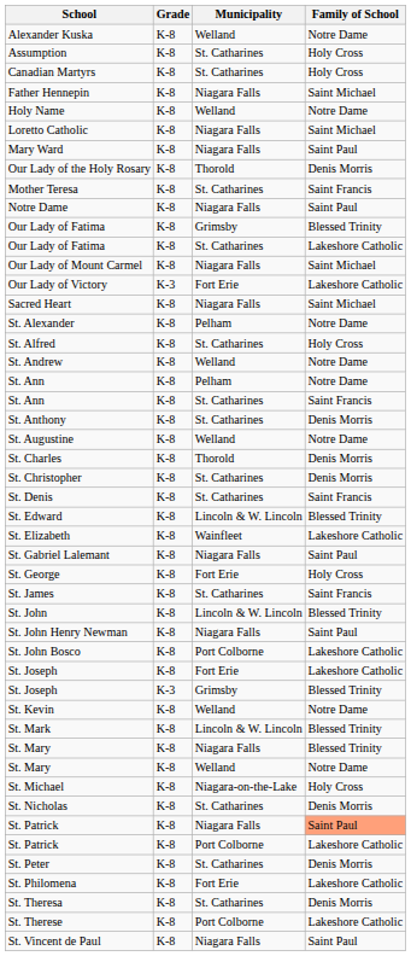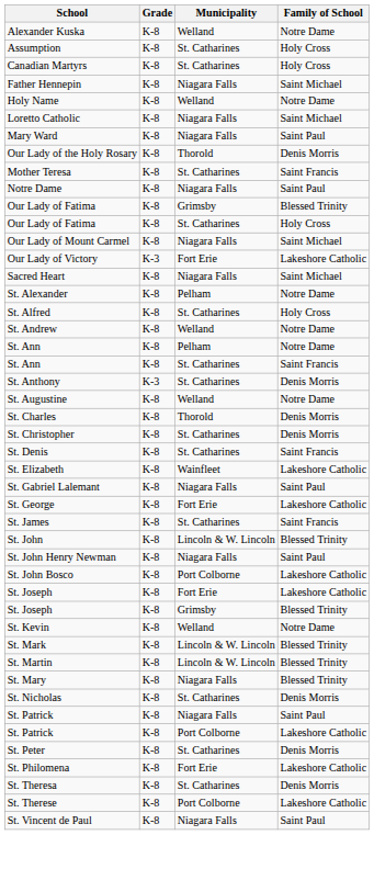 <table class="wikitable">
 <tr>
 <th>School</th>
 <th>Grade</th>
 <th>Municipality</th>
 <th>Family of School</th>
 </tr>
 <tr>
 <td>Alexander Kuska</td>
 <td>K-8</td>
 <td>Welland</td>
 <td>Notre Dame</td>
 </tr>
 <tr>
 <td>Assumption</td>
 <td>K-8</td>
 <td>St. Catharines</td>
 <td>Holy Cross</td>
 </tr>
 <tr>
 <td>Canadian Martyrs</td>
 <td>K-8</td>
 <td>St. Catharines</td>
 <td>Holy Cross</td>
 </tr>
 <tr>
 <td>Father Hennepin</td>
 <td>K-8</td>
 <td>Niagara Falls</td>
 <td>Saint Michael</td>
 </tr>
 <tr>
 <td>Holy Name</td>
 <td>K-8</td>
 <td>Welland</td>
 <td>Notre Dame</td>
 </tr>
 <tr>
 <td>Loretto Catholic</td>
 <td>K-8</td>
 <td>Niagara Falls</td>
 <td>Saint Michael</td>
 </tr>
 <tr>
 <td>Mary Ward</td>
 <td>K-8</td>
 <td>Niagara Falls</td>
 <td>Saint Paul</td>
 </tr>
 <tr>
 <td>Our Lady of the Holy Rosary</td>
 <td>K-8</td>
 <td>Thorold</td>
 <td>Denis Morris</td>
 </tr>
 <tr>
 <td>Mother Teresa</td>
 <td>K-8</td>
 <td>St. Catharines</td>
 <td>Saint Francis</td>
 </tr>
 <tr>
 <td>Notre Dame</td>
 <td>K-8</td>
 <td>Niagara Falls</td>
 <td>Saint Paul</td>
 </tr>
 <tr>
 <td>Our Lady of Fatima</td>
 <td>K-8</td>
 <td>Grimsby</td>
 <td>Blessed Trinity</td>
 </tr>
 <tr>
 <td>Our Lady of Fatima</td>
 <td>K-8</td>
 <td>St. Catharines</td>
-<td>Lakeshore Catholic</td>
+<td>Holy Cross</td>
 </tr>
 <tr>
 <td>Our Lady of Mount Carmel</td>
 <td>K-8</td>
 <td>Niagara Falls</td>
 <td>Saint Michael</td>
 </tr>
 <tr>
 <td>Our Lady of Victory</td>
 <td>K-3</td>
 <td>Fort Erie</td>
 <td>Lakeshore Catholic</td>
 </tr>
 <tr>
 <td>Sacred Heart</td>
 <td>K-8</td>
 <td>Niagara Falls</td>
 <td>Saint Michael</td>
 </tr>
 <tr>
 <td>St. Alexander</td>
 <td>K-8</td>
 <td>Pelham</td>
 <td>Notre Dame</td>
 </tr>
 <tr>
 <td>St. Alfred</td>
 <td>K-8</td>
 <td>St. Catharines</td>
 <td>Holy Cross</td>
 </tr>
 <tr>
 <td>St. Andrew</td>
 <td>K-8</td>
 <td>Welland</td>
 <td>Notre Dame</td>
 </tr>
 <tr>
 <td>St. Ann</td>
 <td>K-8</td>
 <td>Pelham</td>
 <td>Notre Dame</td>
 </tr>
 <tr>
 <td>St. Ann</td>
 <td>K-8</td>
 <td>St. Catharines</td>
 <td>Saint Francis</td>
 </tr>
 <tr>
 <td>St. Anthony</td>
-<td>K-8</td>
+<td>K-3</td>
 <td>St. Catharines</td>
 <td>Denis Morris</td>
 </tr>
 <tr>
 <td>St. Augustine</td>
 <td>K-8</td>
 <td>Welland</td>
 <td>Notre Dame</td>
 </tr>
 <tr>
 <td>St. Charles</td>
 <td>K-8</td>
 <td>Thorold</td>
 <td>Denis Morris</td>
 </tr>
 <tr>
 <td>St. Christopher</td>
 <td>K-8</td>
 <td>St. Catharines</td>
 <td>Denis Morris</td>
 </tr>
 <tr>
 <td>St. Denis</td>
 <td>K-8</td>
 <td>St. Catharines</td>
 <td>Saint Francis</td>
 </tr>
 <tr>
-<td>St. Edward</td>
-<td>K-8</td>
-<td>Lincoln & W. Lincoln</td>
-<td>Blessed Trinity</td>
-</tr>
-<tr>
 <td>St. Elizabeth</td>
 <td>K-8</td>
 <td>Wainfleet</td>
 <td>Lakeshore Catholic</td>
 </tr>
 <tr>
 <td>St. Gabriel Lalemant</td>
 <td>K-8</td>
 <td>Niagara Falls</td>
 <td>Saint Paul</td>
 </tr>
 <tr>
 <td>St. George</td>
 <td>K-8</td>
 <td>Fort Erie</td>
-<td>Holy Cross</td>
+<td>Lakeshore Catholic</td>
 </tr>
 <tr>
 <td>St. James</td>
 <td>K-8</td>
 <td>St. Catharines</td>
 <td>Saint Francis</td>
 </tr>
 <tr>
 <td>St. John</td>
 <td>K-8</td>
 <td>Lincoln & W. Lincoln</td>
 <td>Blessed Trinity</td>
 </tr>
 <tr>
 <td>St. John Henry Newman</td>
 <td>K-8</td>
 <td>Niagara Falls</td>
 <td>Saint Paul</td>
 </tr>
 <tr>
 <td>St. John Bosco</td>
 <td>K-8</td>
 <td>Port Colborne</td>
 <td>Lakeshore Catholic</td>
 </tr>
 <tr>
 <td>St. Joseph</td>
 <td>K-8</td>
 <td>Fort Erie</td>
 <td>Lakeshore Catholic</td>
 </tr>
 <tr>
 <td>St. Joseph</td>
-<td>K-3</td>
+<td>K-8</td>
 <td>Grimsby</td>
 <td>Blessed Trinity</td>
 </tr>
 <tr>
 <td>St. Kevin</td>
 <td>K-8</td>
 <td>Welland</td>
 <td>Notre Dame</td>
 </tr>
 <tr>
 <td>St. Mark</td>
 <td>K-8</td>
 <td>Lincoln & W. Lincoln</td>
 <td>Blessed Trinity</td>
 </tr>
 <tr>
-<td>St. Mary</td>
+<td>St. Martin</td>
 <td>K-8</td>
-<td>Niagara Falls</td>
+<td>Lincoln & W. Lincoln</td>
 <td>Blessed Trinity</td>
 </tr>
 <tr>
 <td>St. Mary</td>
 <td>K-8</td>
-<td>Welland</td>
-<td>Notre Dame</td>
-</tr>
-<tr>
-<td>St. Michael</td>
-<td>K-8</td>
-<td>Niagara-on-the-Lake</td>
-<td>Holy Cross</td>
+<td>Niagara Falls</td>
+<td>Blessed Trinity</td>
 </tr>
 <tr>
 <td>St. Nicholas</td>
 <td>K-8</td>
 <td>St. Catharines</td>
 <td>Denis Morris</td>
 </tr>
 <tr>
 <td>St. Patrick</td>
 <td>K-8</td>
 <td>Niagara Falls</td>
-<td style="background: lightsalmon;">Saint Paul</td>
+<td>Saint Paul</td>
 </tr>
 <tr>
 <td>St. Patrick</td>
 <td>K-8</td>
 <td>Port Colborne</td>
 <td>Lakeshore Catholic</td>
 </tr>
 <tr>
 <td>St. Peter</td>
 <td>K-8</td>
 <td>St. Catharines</td>
 <td>Denis Morris</td>
 </tr>
 <tr>
 <td>St. Philomena</td>
 <td>K-8</td>
 <td>Fort Erie</td>
 <td>Lakeshore Catholic</td>
 </tr>
 <tr>
 <td>St. Theresa</td>
 <td>K-8</td>
 <td>St. Catharines</td>
 <td>Denis Morris</td>
 </tr>
 <tr>
 <td>St. Therese</td>
 <td>K-8</td>
 <td>Port Colborne</td>
 <td>Lakeshore Catholic</td>
 </tr>
 <tr>
 <td>St. Vincent de Paul</td>
 <td>K-8</td>
 <td>Niagara Falls</td>
 <td>Saint Paul</td>
 </tr>
 </table>
